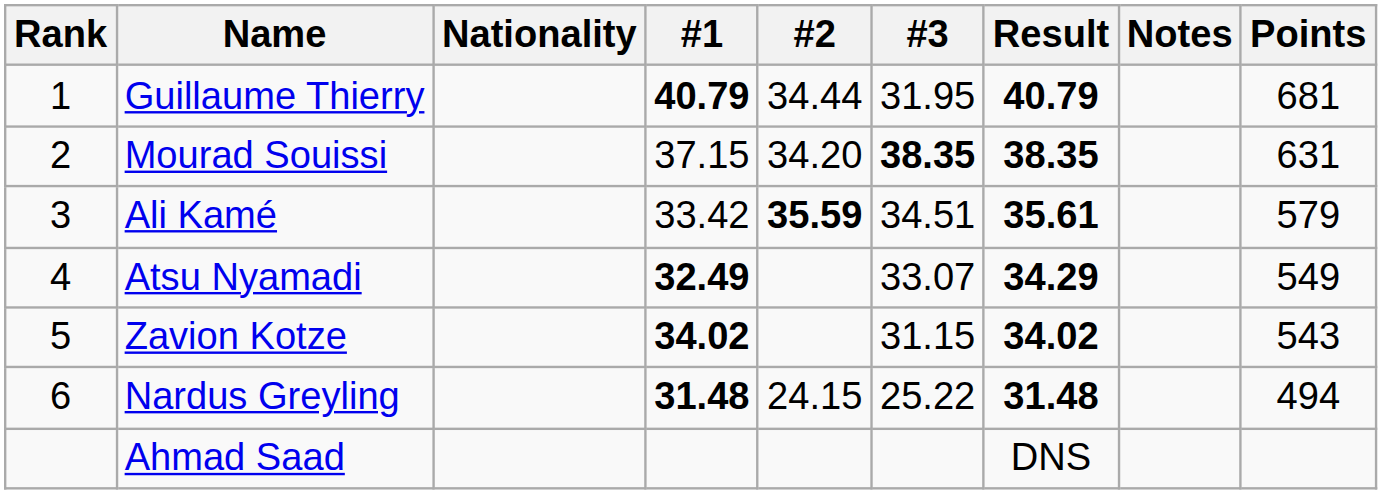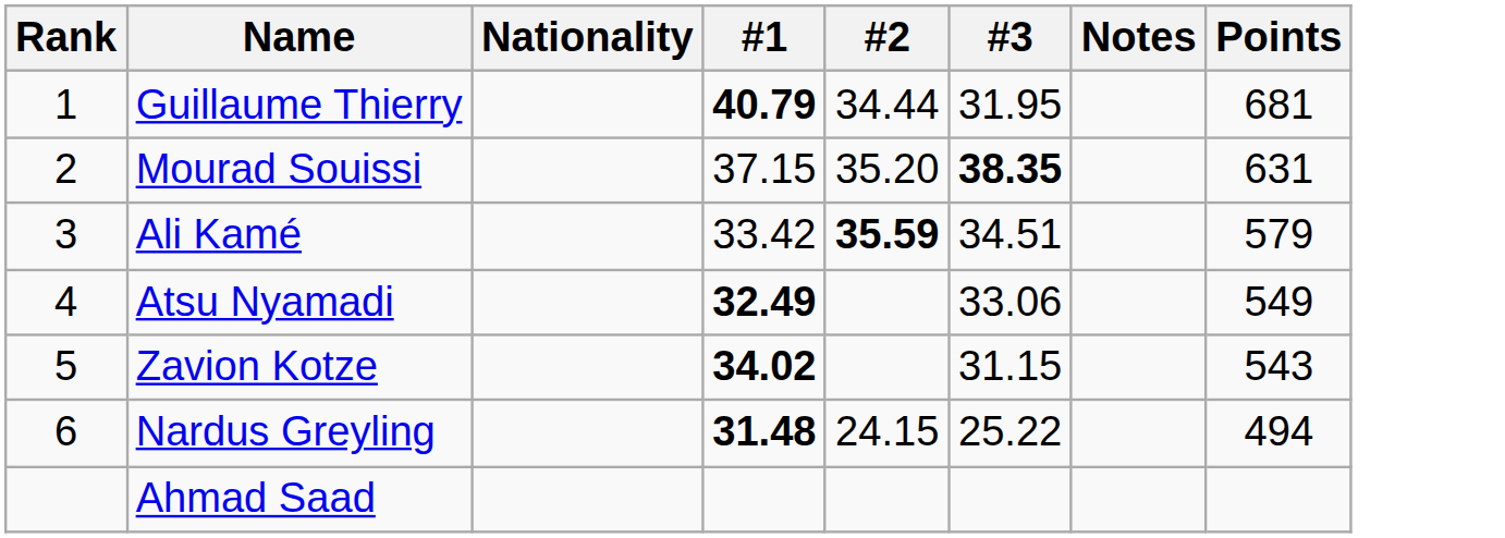 <table class="wikitable sortable" style="text-align:center">
 <tr>
 <th>Rank</th>
 <th>Name</th>
 <th>Nationality</th>
 <th>#1</th>
 <th>#2</th>
 <th>#3</th>
-<th>Result</th>
 <th>Notes</th>
 <th>Points</th>
 </tr>
 <tr>
 <td>1</td>
 <td align="left"><a href='#'>Guillaume Thierry</a></td>
 <td align=left></td>
 <td><strong>40.79</strong></td>
 <td>34.44</td>
 <td>31.95</td>
-<td><strong>40.79</strong></td>
 <td></td>
 <td>681</td>
 </tr>
 <tr>
 <td>2</td>
 <td align="left"><a href='#'>Mourad Souissi</a></td>
 <td align=left></td>
 <td>37.15</td>
-<td>34.20</td>
-<td><strong>38.35</strong></td>
+<td>35.20</td>
 <td><strong>38.35</strong></td>
 <td></td>
 <td>631</td>
 </tr>
 <tr>
 <td>3</td>
 <td align="left"><a href='#'>Ali Kamé</a></td>
 <td align=left></td>
 <td>33.42</td>
 <td><strong>35.59</strong></td>
 <td>34.51</td>
-<td><strong>35.61</strong></td>
 <td></td>
 <td>579</td>
 </tr>
 <tr>
 <td>4</td>
 <td align="left"><a href='#'>Atsu Nyamadi</a></td>
 <td align=left></td>
 <td><strong>32.49</strong></td>
 <td></td>
-<td>33.07</td>
-<td><strong>34.29</strong></td>
+<td>33.06</td>
 <td></td>
 <td>549</td>
 </tr>
 <tr>
 <td>5</td>
 <td align="left"><a href='#'>Zavion Kotze</a></td>
 <td align=left></td>
 <td><strong>34.02</strong></td>
 <td></td>
 <td>31.15</td>
-<td><strong>34.02</strong></td>
 <td></td>
 <td>543</td>
 </tr>
 <tr>
 <td>6</td>
 <td align="left"><a href='#'>Nardus Greyling</a></td>
 <td align=left></td>
 <td><strong>31.48</strong></td>
 <td>24.15</td>
 <td>25.22</td>
-<td><strong>31.48</strong></td>
 <td></td>
 <td>494</td>
 </tr>
 <tr>
 <td></td>
 <td align="left"><a href='#'>Ahmad Saad</a></td>
 <td align=left></td>
 <td></td>
 <td></td>
 <td></td>
-<td>DNS</td>
 <td></td>
 <td></td>
 </tr>
 </table>
